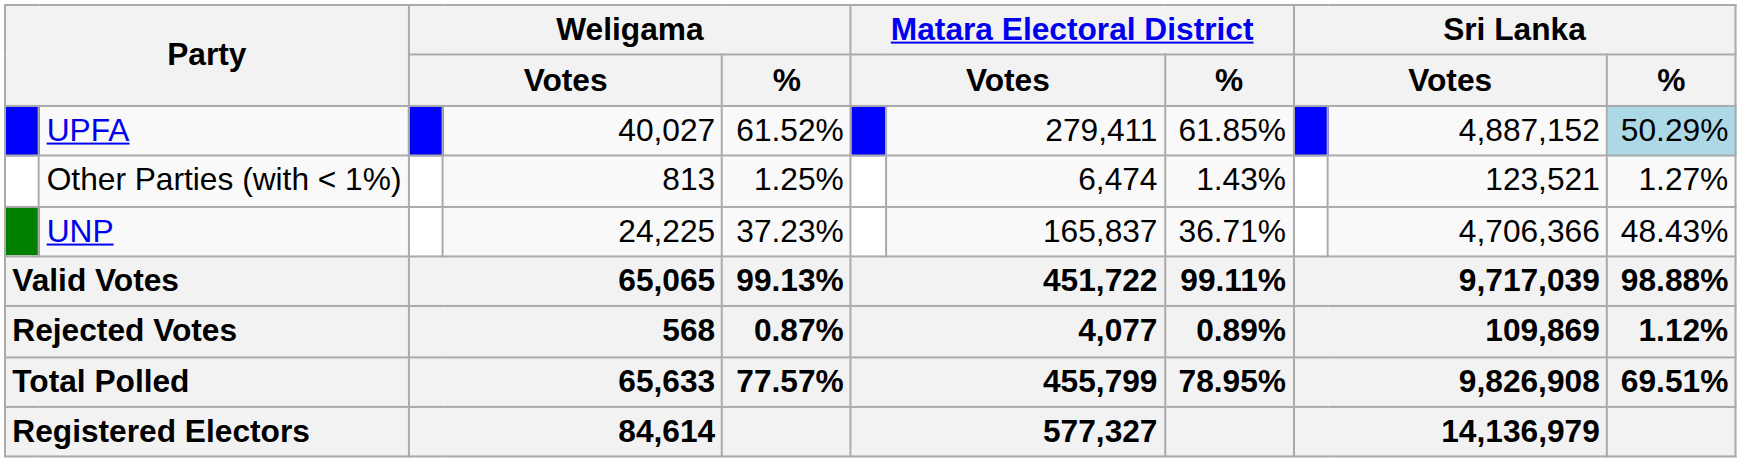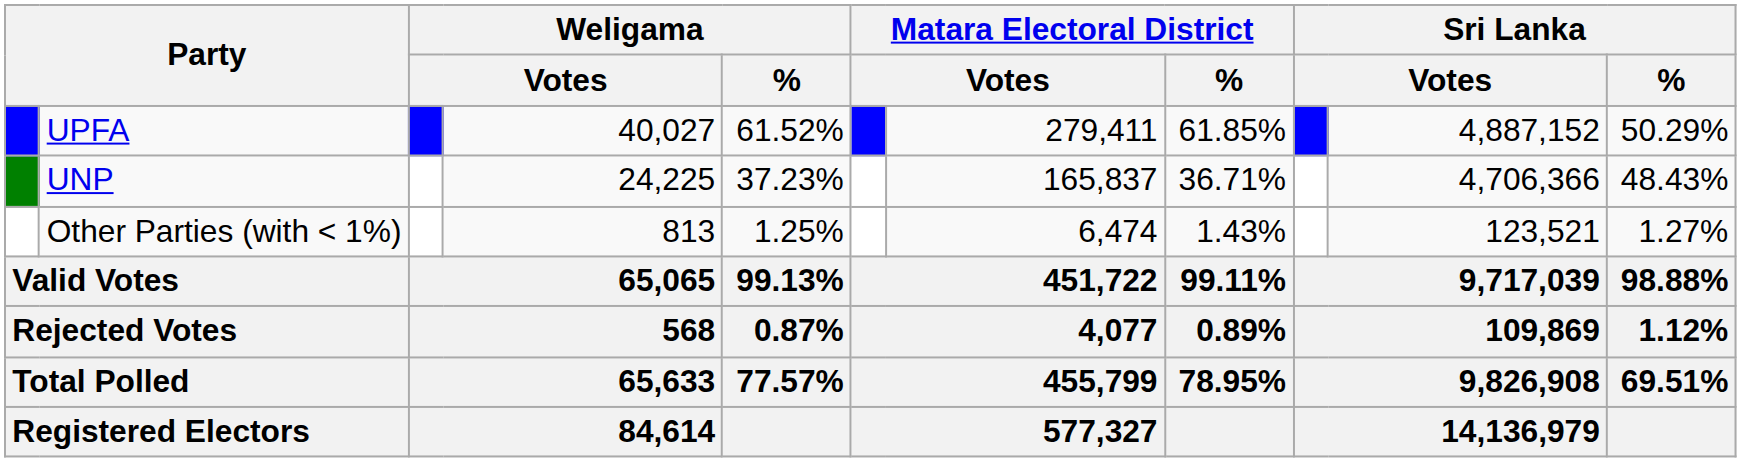 <table class="wikitable">
 <tr>
 <th colspan="2" width="144px"rowspan="2">Party</th>
 <th colspan="3" width="216px">Weligama</th>
 <th colspan="3" width="216px"><a href='#'>Matara Electoral District</a></th>
 <th colspan="3" width="216px">Sri Lanka</th>
 </tr>
 <tr>
 <th colspan="2" width="144px">Votes</th>
 <th>%</th>
 <th colspan="2" width="144px">Votes</th>
 <th>%</th>
 <th colspan="2" width="144px">Votes</th>
 <th>%</th>
 </tr>
 <tr>
 <td style="background-color:blue;" width="10px"></td>
 <td style="text-align:left;"><a href='#'>UPFA</a></td>
 <td style="background-color:blue;" width="10px"></td>
 <td style="text-align:right;">40,027</td>
 <td style="text-align:right;">61.52%</td>
 <td style="background-color:blue;" width="10px"></td>
 <td style="text-align:right;">279,411</td>
 <td style="text-align:right;">61.85%</td>
 <td style="background-color:blue;" width="10px"></td>
 <td style="text-align:right;">4,887,152</td>
-<td style="background: lightblue; text-align:right;">50.29%</td>
+<td style="text-align:right;">50.29%</td>
+</tr>
+<tr>
+<td style="background-color:green;" width="10px"></td>
+<td style="text-align:left;"><a href='#'>UNP</a></td>
+<td style="background-color:white;" width="10px"></td>
+<td style="text-align:right;">24,225</td>
+<td style="text-align:right;">37.23%</td>
+<td style="background-color:white;" width="10px"></td>
+<td style="text-align:right;">165,837</td>
+<td style="text-align:right;">36.71%</td>
+<td style="background-color:white;" width="10px"></td>
+<td style="text-align:right;">4,706,366</td>
+<td style="text-align:right;">48.43%</td>
 </tr>
 <tr>
 <td style="background-color:white;" width="10px"></td>
 <td style="text-align:left;">Other Parties (with < 1%)</td>
 <td style="background-color:white;" width="10px"></td>
 <td style="text-align:right;">813</td>
 <td style="text-align:right;">1.25%</td>
 <td style="background-color:white;" width="10px"></td>
 <td style="text-align:right;">6,474</td>
 <td style="text-align:right;">1.43%</td>
 <td style="background-color:white;" width="10px"></td>
 <td style="text-align:right;">123,521</td>
 <td style="text-align:right;">1.27%</td>
-</tr>
-<tr>
-<td style="background-color:green;" width="10px"></td>
-<td style="text-align:left;"><a href='#'>UNP</a></td>
-<td style="background-color:white;" width="10px"></td>
-<td style="text-align:right;">24,225</td>
-<td style="text-align:right;">37.23%</td>
-<td style="background-color:white;" width="10px"></td>
-<td style="text-align:right;">165,837</td>
-<td style="text-align:right;">36.71%</td>
-<td style="background-color:white;" width="10px"></td>
-<td style="text-align:right;">4,706,366</td>
-<td style="text-align:right;">48.43%</td>
 </tr>
 <tr>
 <th colspan="2" width="144px"style="text-align:left;">Valid Votes</th>
 <th style="text-align:right;"colspan="2" width="144px">65,065</th>
 <th style="text-align:right;">99.13%</th>
 <th style="text-align:right;"colspan="2" width="144px">451,722</th>
 <th style="text-align:right;">99.11%</th>
 <th style="text-align:right;"colspan="2" width="144px">9,717,039</th>
 <th style="text-align:right;">98.88%</th>
 </tr>
 <tr>
 <th colspan="2" width="144px"style="text-align:left;">Rejected Votes</th>
 <th style="text-align:right;"colspan="2" width="144px">568</th>
 <th style="text-align:right;">0.87%</th>
 <th style="text-align:right;"colspan="2" width="144px">4,077</th>
 <th style="text-align:right;">0.89%</th>
 <th style="text-align:right;"colspan="2" width="144px">109,869</th>
 <th style="text-align:right;">1.12%</th>
 </tr>
 <tr>
 <th colspan="2" width="144px"style="text-align:left;">Total Polled</th>
 <th style="text-align:right;"colspan="2" width="144px">65,633</th>
 <th style="text-align:right;">77.57%</th>
 <th style="text-align:right;"colspan="2" width="144px">455,799</th>
 <th style="text-align:right;">78.95%</th>
 <th style="text-align:right;"colspan="2" width="144px">9,826,908</th>
 <th style="text-align:right;">69.51%</th>
 </tr>
 <tr>
 <th colspan="2" width="144px"style="text-align:left;">Registered Electors</th>
 <th style="text-align:right;"colspan="2" width="144px">84,614</th>
 <th></th>
 <th style="text-align:right;"colspan="2" width="144px">577,327</th>
 <th></th>
 <th style="text-align:right;"colspan="2" width="144px">14,136,979</th>
 <th></th>
 </tr>
 </table>
